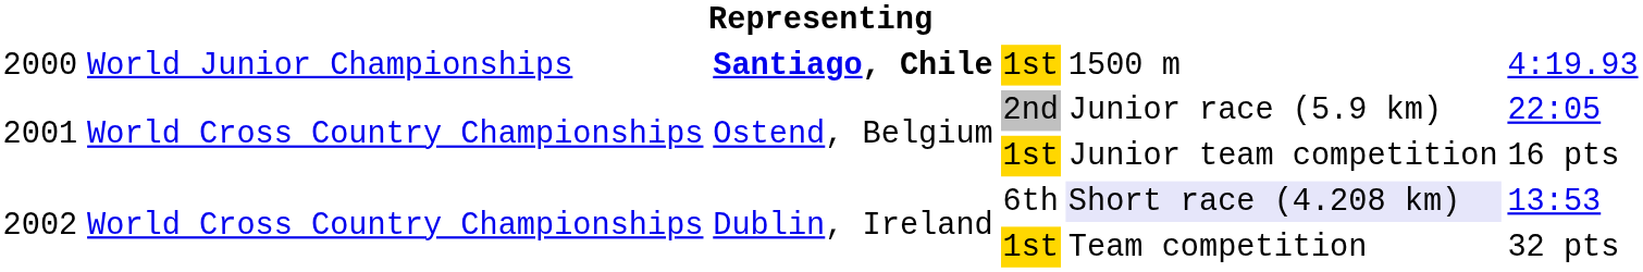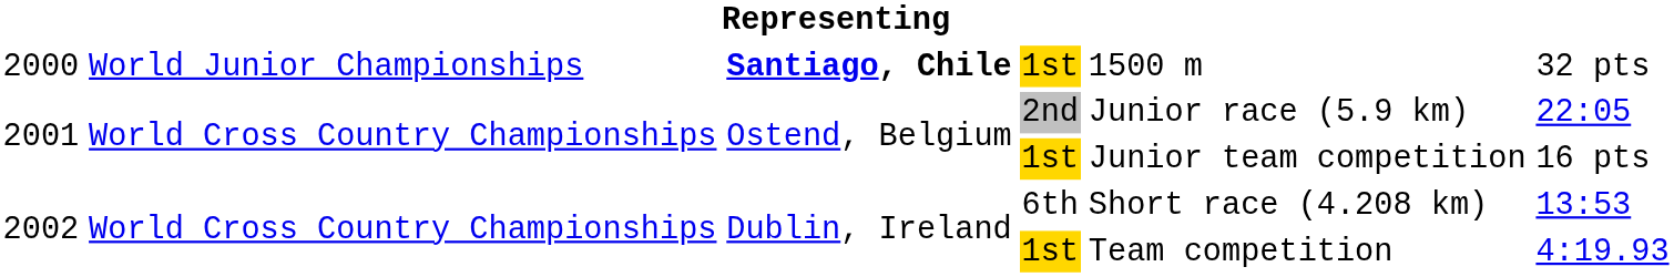 <table>
 <tr>
 <th colspan="6">Representing </th>
 </tr>
 <tr>
 <td>2000</td>
 <td><a href='#'>World Junior Championships</a></td>
 <td><strong><a href='#'>Santiago</a>, Chile</strong></td>
 <td bgcolor="gold">1st</td>
 <td>1500 m</td>
-<td><a href='#'>4:19.93</a></td>
+<td>32 pts</td>
 </tr>
 <tr>
 <td rowspan=2>2001</td>
 <td rowspan=2><a href='#'>World Cross Country Championships</a></td>
 <td rowspan=2><a href='#'>Ostend</a>, Belgium</td>
 <td bgcolor="silver">2nd</td>
 <td>Junior race (5.9 km)</td>
 <td><a href='#'>22:05</a></td>
 </tr>
 <tr>
 <td bgcolor="gold">1st</td>
 <td>Junior team competition</td>
 <td>16 pts</td>
 </tr>
 <tr>
 <td rowspan=2>2002</td>
 <td rowspan=2><a href='#'>World Cross Country Championships</a></td>
 <td rowspan=2><a href='#'>Dublin</a>, Ireland</td>
 <td>6th</td>
-<td style="background: lavender;">Short race (4.208 km)</td>
+<td>Short race (4.208 km)</td>
 <td><a href='#'>13:53</a></td>
 </tr>
 <tr>
 <td bgcolor="gold">1st</td>
 <td>Team competition</td>
-<td>32 pts</td>
+<td><a href='#'>4:19.93</a></td>
 </tr>
 </table>
